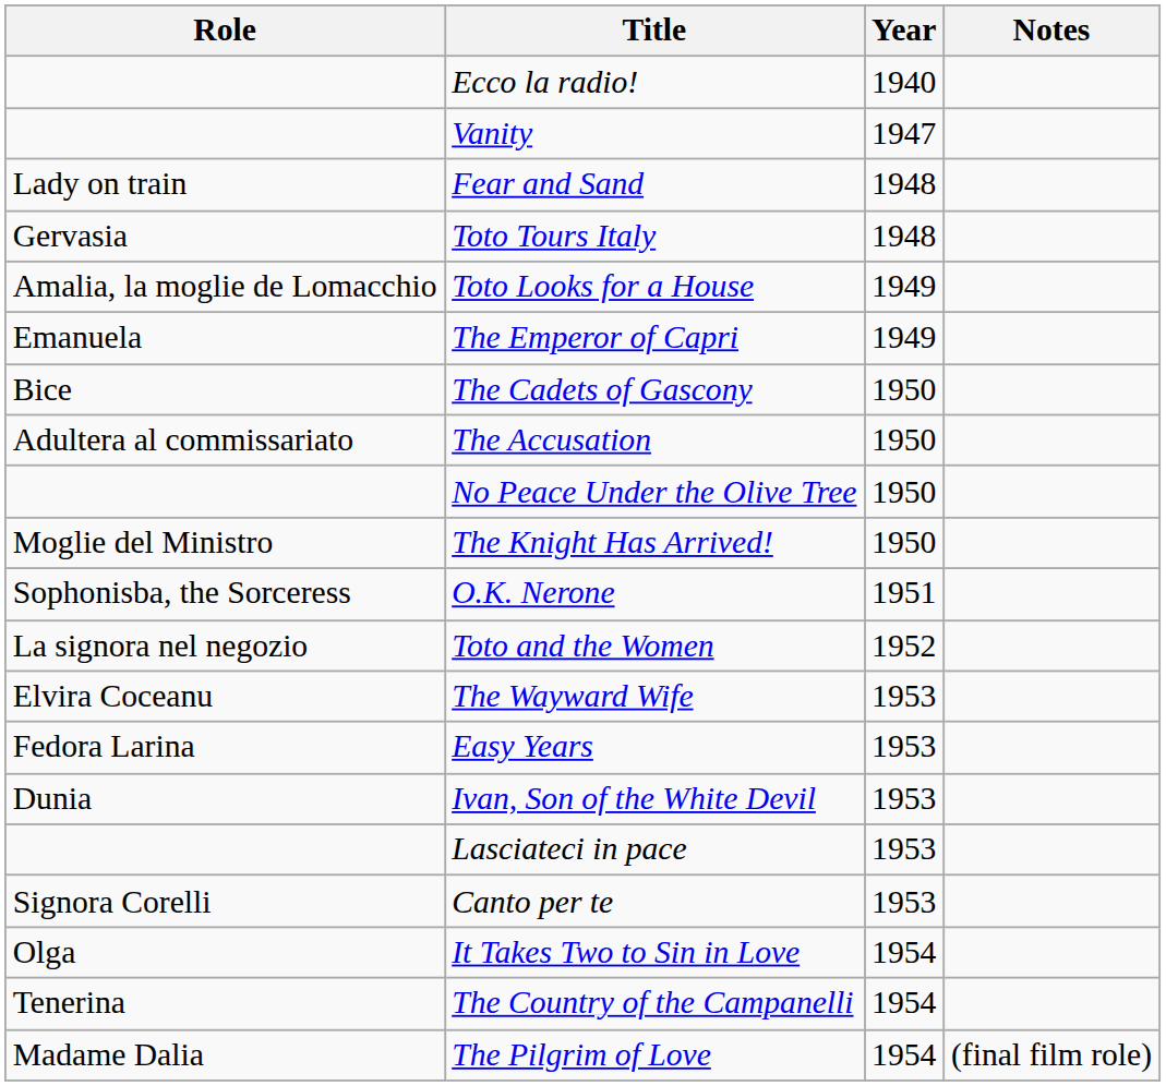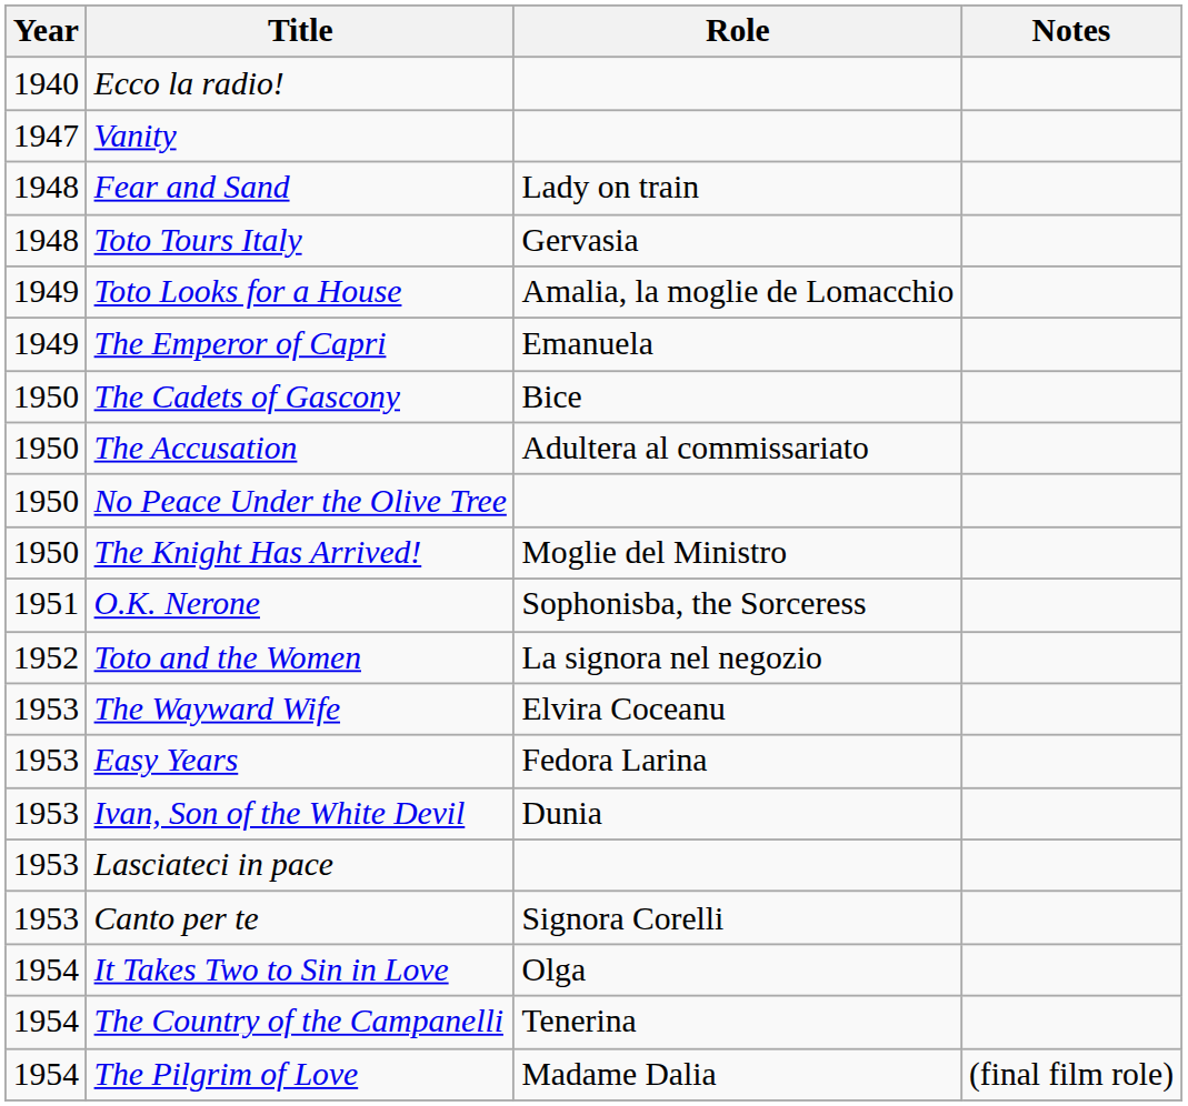 <table class="wikitable sortable">
 <tr>
+<th>Year</th>
+<th>Title</th>
 <th>Role</th>
-<th>Title</th>
-<th>Year</th>
 <th class="unsortable">Notes</th>
 </tr>
 <tr>
+<td>1940</td>
+<td><em>Ecco la radio!</em></td>
 <td></td>
-<td><em>Ecco la radio!</em></td>
-<td>1940</td>
 <td></td>
 </tr>
 <tr>
+<td>1947</td>
+<td><em><a href='#'>Vanity</a></em></td>
 <td></td>
-<td><em><a href='#'>Vanity</a></em></td>
-<td>1947</td>
 <td></td>
 </tr>
 <tr>
+<td>1948</td>
+<td><em><a href='#'>Fear and Sand</a></em></td>
 <td>Lady on train</td>
-<td><em><a href='#'>Fear and Sand</a></em></td>
-<td>1948</td>
 <td></td>
 </tr>
 <tr>
+<td>1948</td>
+<td><em><a href='#'>Toto Tours Italy</a></em></td>
 <td>Gervasia</td>
-<td><em><a href='#'>Toto Tours Italy</a></em></td>
-<td>1948</td>
 <td></td>
 </tr>
 <tr>
+<td>1949</td>
+<td><em><a href='#'>Toto Looks for a House</a></em></td>
 <td>Amalia, la moglie de Lomacchio</td>
-<td><em><a href='#'>Toto Looks for a House</a></em></td>
-<td>1949</td>
 <td></td>
 </tr>
 <tr>
+<td>1949</td>
+<td><em><a href='#'>The Emperor of Capri</a></em></td>
 <td>Emanuela</td>
-<td><em><a href='#'>The Emperor of Capri</a></em></td>
-<td>1949</td>
 <td></td>
 </tr>
 <tr>
+<td>1950</td>
+<td><em><a href='#'>The Cadets of Gascony</a></em></td>
 <td>Bice</td>
-<td><em><a href='#'>The Cadets of Gascony</a></em></td>
-<td>1950</td>
 <td></td>
 </tr>
 <tr>
+<td>1950</td>
+<td><em><a href='#'>The Accusation</a></em></td>
 <td>Adultera al commissariato</td>
-<td><em><a href='#'>The Accusation</a></em></td>
-<td>1950</td>
 <td></td>
 </tr>
 <tr>
+<td>1950</td>
+<td><em><a href='#'>No Peace Under the Olive Tree</a></em></td>
 <td></td>
-<td><em><a href='#'>No Peace Under the Olive Tree</a></em></td>
-<td>1950</td>
 <td></td>
 </tr>
 <tr>
+<td>1950</td>
+<td><em><a href='#'>The Knight Has Arrived!</a></em></td>
 <td>Moglie del Ministro</td>
-<td><em><a href='#'>The Knight Has Arrived!</a></em></td>
-<td>1950</td>
 <td></td>
 </tr>
 <tr>
+<td>1951</td>
+<td><em><a href='#'>O.K. Nerone</a></em></td>
 <td>Sophonisba, the Sorceress</td>
-<td><em><a href='#'>O.K. Nerone</a></em></td>
-<td>1951</td>
 <td></td>
 </tr>
 <tr>
+<td>1952</td>
+<td><em><a href='#'>Toto and the Women</a></em></td>
 <td>La signora nel negozio</td>
-<td><em><a href='#'>Toto and the Women</a></em></td>
-<td>1952</td>
 <td></td>
 </tr>
 <tr>
+<td>1953</td>
+<td><em><a href='#'>The Wayward Wife</a></em></td>
 <td>Elvira Coceanu</td>
-<td><em><a href='#'>The Wayward Wife</a></em></td>
-<td>1953</td>
 <td></td>
 </tr>
 <tr>
+<td>1953</td>
+<td><em><a href='#'>Easy Years</a></em></td>
 <td>Fedora Larina</td>
-<td><em><a href='#'>Easy Years</a></em></td>
-<td>1953</td>
 <td></td>
 </tr>
 <tr>
+<td>1953</td>
+<td><em><a href='#'>Ivan, Son of the White Devil</a></em></td>
 <td>Dunia</td>
-<td><em><a href='#'>Ivan, Son of the White Devil</a></em></td>
-<td>1953</td>
 <td></td>
 </tr>
 <tr>
+<td>1953</td>
+<td><em>Lasciateci in pace</em></td>
 <td></td>
-<td><em>Lasciateci in pace</em></td>
-<td>1953</td>
 <td></td>
 </tr>
 <tr>
+<td>1953</td>
+<td><em>Canto per te</em></td>
 <td>Signora Corelli</td>
-<td><em>Canto per te</em></td>
-<td>1953</td>
 <td></td>
 </tr>
 <tr>
+<td>1954</td>
+<td><em><a href='#'>It Takes Two to Sin in Love</a></em></td>
 <td>Olga</td>
-<td><em><a href='#'>It Takes Two to Sin in Love</a></em></td>
-<td>1954</td>
 <td></td>
 </tr>
 <tr>
+<td>1954</td>
+<td><em><a href='#'>The Country of the Campanelli</a></em></td>
 <td>Tenerina</td>
-<td><em><a href='#'>The Country of the Campanelli</a></em></td>
-<td>1954</td>
 <td></td>
 </tr>
 <tr>
+<td>1954</td>
+<td><em><a href='#'>The Pilgrim of Love</a></em></td>
 <td>Madame Dalia</td>
-<td><em><a href='#'>The Pilgrim of Love</a></em></td>
-<td>1954</td>
 <td>(final film role)</td>
 </tr>
 </table>
